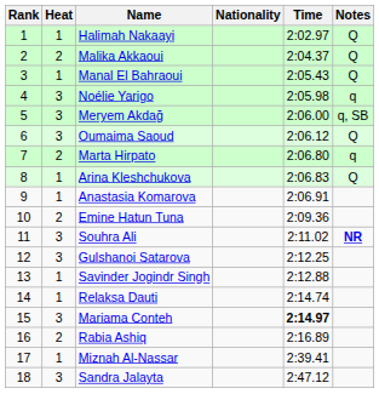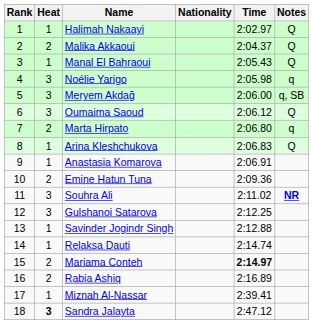 <table class="wikitable sortable" style="text-align:center;font-size:95%">
 <tr>
 <th>Rank</th>
 <th>Heat</th>
 <th>Name</th>
 <th>Nationality</th>
 <th>Time</th>
 <th>Notes</th>
 </tr>
 <tr bgcolor=ccffcc>
 <td>1</td>
 <td>1</td>
 <td align=left><a href='#'>Halimah Nakaayi</a></td>
 <td align=left></td>
 <td>2:02.97</td>
 <td>Q</td>
 </tr>
 <tr bgcolor=ccffcc>
 <td>2</td>
 <td>2</td>
 <td align=left><a href='#'>Malika Akkaoui</a></td>
 <td align=left></td>
 <td>2:04.37</td>
 <td>Q</td>
 </tr>
 <tr bgcolor=ccffcc>
 <td>3</td>
 <td>1</td>
 <td align=left><a href='#'>Manal El Bahraoui</a></td>
 <td align=left></td>
 <td>2:05.43</td>
 <td>Q</td>
 </tr>
 <tr bgcolor=ccffcc>
 <td>4</td>
 <td>3</td>
 <td align=left><a href='#'>Noélie Yarigo</a></td>
 <td align=left></td>
 <td>2:05.98</td>
 <td>q</td>
 </tr>
 <tr bgcolor=ccffcc>
 <td>5</td>
 <td>3</td>
 <td align=left><a href='#'>Meryem Akdağ</a></td>
 <td align=left></td>
 <td>2:06.00</td>
 <td>q, SB</td>
 </tr>
 <tr bgcolor=ddffdd>
 <td>6</td>
 <td>3</td>
 <td align=left><a href='#'>Oumaima Saoud</a></td>
 <td align=left></td>
 <td>2:06.12</td>
 <td>Q</td>
 </tr>
 <tr bgcolor=ccffcc>
 <td>7</td>
 <td>2</td>
 <td align=left><a href='#'>Marta Hirpato</a></td>
 <td align=left></td>
 <td>2:06.80</td>
 <td>q</td>
 </tr>
 <tr bgcolor=ddffdd>
 <td>8</td>
 <td>1</td>
 <td align=left><a href='#'>Arina Kleshchukova</a></td>
 <td align=left></td>
 <td>2:06.83</td>
 <td>Q</td>
 </tr>
 <tr>
 <td>9</td>
 <td>1</td>
 <td align=left><a href='#'>Anastasia Komarova</a></td>
 <td align=left></td>
 <td>2:06.91</td>
 <td></td>
 </tr>
 <tr>
 <td>10</td>
 <td>2</td>
 <td align=left><a href='#'>Emine Hatun Tuna</a></td>
 <td align=left></td>
 <td>2:09.36</td>
 <td></td>
 </tr>
 <tr>
 <td>11</td>
 <td>3</td>
 <td align=left><a href='#'>Souhra Ali</a></td>
 <td align=left></td>
 <td>2:11.02</td>
 <td><strong><a href='#'>NR</a></strong></td>
 </tr>
 <tr>
 <td>12</td>
 <td>3</td>
 <td align=left><a href='#'>Gulshanoi Satarova</a></td>
 <td align=left></td>
 <td>2:12.25</td>
 <td></td>
 </tr>
 <tr>
 <td>13</td>
 <td>1</td>
 <td align=left><a href='#'>Savinder Jogindr Singh</a></td>
 <td align=left></td>
 <td>2:12.88</td>
 <td></td>
 </tr>
 <tr>
 <td>14</td>
 <td>1</td>
 <td align=left><a href='#'>Relaksa Dauti</a></td>
 <td align=left></td>
 <td>2:14.74</td>
 <td></td>
 </tr>
 <tr>
 <td>15</td>
-<td>3</td>
+<td>2</td>
 <td align=left><a href='#'>Mariama Conteh</a></td>
 <td align=left></td>
 <td><strong>2:14.97</strong></td>
 <td></td>
 </tr>
 <tr>
 <td>16</td>
 <td>2</td>
 <td align=left><a href='#'>Rabia Ashiq</a></td>
 <td align=left></td>
 <td>2:16.89</td>
 <td></td>
 </tr>
 <tr>
 <td>17</td>
 <td>1</td>
 <td align=left><a href='#'>Miznah Al-Nassar</a></td>
 <td align=left></td>
 <td>2:39.41</td>
 <td></td>
 </tr>
 <tr>
 <td>18</td>
-<td>3</td>
+<td><strong>3</strong></td>
 <td align=left><a href='#'>Sandra Jalayta</a></td>
 <td align=left></td>
 <td>2:47.12</td>
 <td></td>
 </tr>
 </table>
